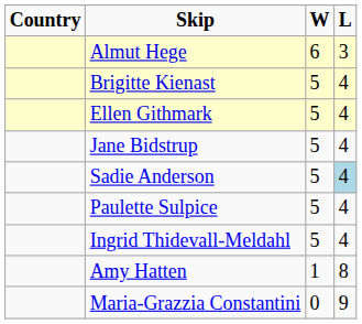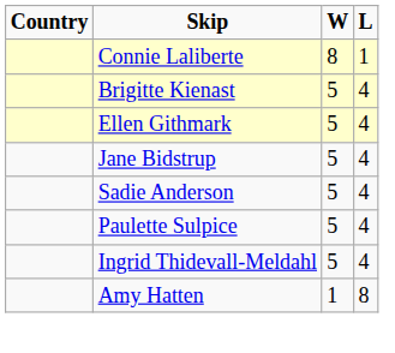 <table class="wikitable">
 <tr align=center>
 <td><strong>Country</strong></td>
 <td><strong>Skip</strong></td>
 <td><strong>W</strong></td>
 <td><strong>L</strong></td>
 </tr>
 <tr bgcolor=#ffffcc>
 <td></td>
-<td><a href='#'>Almut Hege</a></td>
-<td>6</td>
-<td>3</td>
+<td><a href='#'>Connie Laliberte</a></td>
+<td>8</td>
+<td>1</td>
 </tr>
 <tr bgcolor=#ffffcc>
 <td></td>
 <td><a href='#'>Brigitte Kienast</a></td>
 <td>5</td>
 <td>4</td>
 </tr>
 <tr bgcolor=#ffffcc>
 <td></td>
 <td><a href='#'>Ellen Githmark</a></td>
 <td>5</td>
 <td>4</td>
 </tr>
 <tr>
 <td></td>
 <td><a href='#'>Jane Bidstrup</a></td>
 <td>5</td>
 <td>4</td>
 </tr>
 <tr>
 <td></td>
 <td><a href='#'>Sadie Anderson</a></td>
 <td>5</td>
-<td style="background: lightblue;">4</td>
+<td>4</td>
 </tr>
 <tr>
 <td></td>
 <td><a href='#'>Paulette Sulpice</a></td>
 <td>5</td>
 <td>4</td>
 </tr>
 <tr>
 <td></td>
 <td><a href='#'>Ingrid Thidevall-Meldahl</a></td>
 <td>5</td>
 <td>4</td>
 </tr>
 <tr>
 <td></td>
 <td><a href='#'>Amy Hatten</a></td>
 <td>1</td>
 <td>8</td>
 </tr>
-<tr>
-<td></td>
-<td><a href='#'>Maria-Grazzia Constantini</a></td>
-<td>0</td>
-<td>9</td>
-</tr>
 </table>
